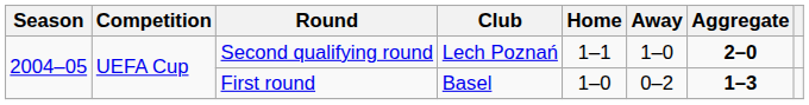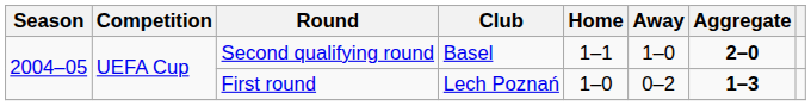 <table class="wikitable">
 <tr>
 <th>Season</th>
 <th>Competition</th>
 <th>Round</th>
 <th>Club</th>
 <th>Home</th>
 <th>Away</th>
 <th>Aggregate</th>
 <th></th>
 </tr>
 <tr>
 <td rowspan="2"><a href='#'>2004–05</a></td>
 <td rowspan="2"><a href='#'>UEFA Cup</a></td>
 <td><a href='#'>Second qualifying round</a></td>
-<td> <a href='#'>Lech Poznań</a></td>
+<td> <a href='#'>Basel</a></td>
 <td style="text-align:center;">1–1</td>
 <td style="text-align:center;">1–0</td>
 <td style="text-align:center;"><strong>2–0</strong></td>
 <td></td>
 </tr>
 <tr>
 <td><a href='#'>First round</a></td>
-<td> <a href='#'>Basel</a></td>
+<td> <a href='#'>Lech Poznań</a></td>
 <td style="text-align:center;">1–0</td>
 <td style="text-align:center;">0–2</td>
 <td style="text-align:center;"><strong>1–3</strong></td>
 <td></td>
 </tr>
 <tr>
 </tr>
 </table>
